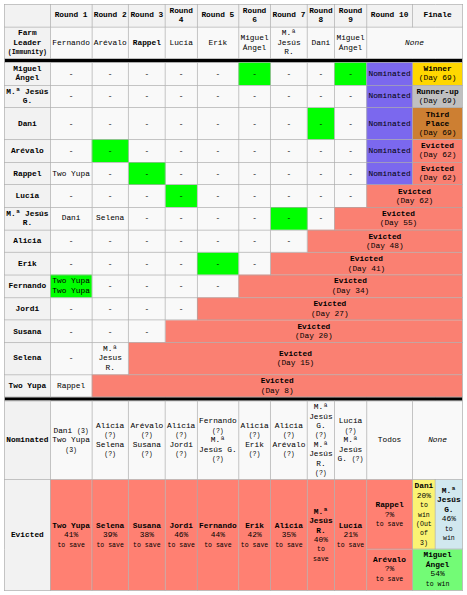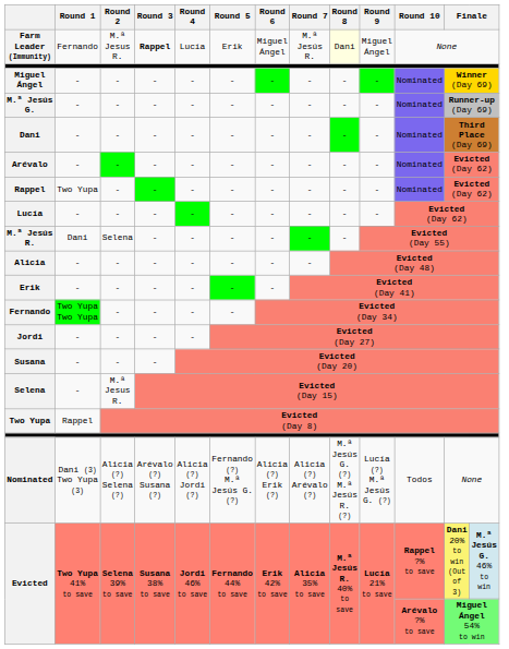 <table class="wikitable" style="font-size:90%; text-align:center; width: 96%; margin-left: auto; margin-right: auto">
 <tr>
 <th></th>
 <th>Round 1</th>
 <th>Round 2</th>
 <th>Round 3</th>
 <th>Round 4</th>
 <th>Round 5</th>
 <th>Round 6</th>
 <th>Round 7</th>
 <th>Round 8</th>
 <th>Round 9</th>
 <th>Round 10</th>
 <th colspan="2">Finale</th>
 </tr>
 <tr>
 <th>Farm Leader<br><small>(Immunity)</small></th>
 <td>Fernando</td>
-<td>Arévalo</td>
+<td>M.ª Jesus R.</td>
 <td><strong>Rappel</strong></td>
 <td>Lucía</td>
 <td>Erik</td>
 <td>Miguel Ángel</td>
 <td>M.ª Jesús R.</td>
-<td>Dani</td>
+<td style="background: lightyellow;">Dani</td>
 <td>Miguel Ángel</td>
 <td colspan=3><em>None</em></td>
 </tr>
 <tr>
 <th colspan="13" style="background:#000000"></th>
 </tr>
 <tr>
 <th>Miguel Ángel</th>
 <td>-</td>
 <td>-</td>
 <td>-</td>
 <td>-</td>
 <td>-</td>
 <td style="background:lime">-</td>
 <td>-</td>
 <td>-</td>
 <td style="background:lime">-</td>
 <td style="background:#7b68ee">Nominated</td>
 <td style="background:Gold" colspan=2><strong>Winner</strong> <br> (Day 69)</td>
 </tr>
 <tr>
 <th>M.ª Jesús G.</th>
 <td>-</td>
 <td>-</td>
 <td>-</td>
 <td>-</td>
 <td>-</td>
 <td>-</td>
 <td>-</td>
 <td>-</td>
 <td>-</td>
 <td style="background:#7b68ee">Nominated</td>
 <td style="background:Silver" colspan=2><strong>Runner-up</strong> <br> (Day 69)</td>
 </tr>
 <tr>
 <th>Dani</th>
 <td>-</td>
 <td>-</td>
 <td>-</td>
 <td>-</td>
 <td>-</td>
 <td>-</td>
 <td>-</td>
 <td style="background:lime">-</td>
 <td>-</td>
 <td style="background:#7b68ee">Nominated</td>
 <td style="background:#CD7F32" colspan=2><strong>Third Place</strong> <br> (Day 69)</td>
 </tr>
 <tr>
 <th>Arévalo</th>
 <td>-</td>
 <td style="background:lime">-</td>
 <td>-</td>
 <td>-</td>
 <td>-</td>
 <td>-</td>
 <td>-</td>
 <td>-</td>
 <td>-</td>
 <td style="background:#7b68ee">Nominated</td>
 <td style="background:salmon" colspan=2><strong>Evicted</strong> <br> (Day 62)</td>
 </tr>
 <tr>
 <th>Rappel</th>
 <td>Two Yupa</td>
 <td>-</td>
 <td style="background:lime">-</td>
 <td>-</td>
 <td>-</td>
 <td>-</td>
 <td>-</td>
 <td>-</td>
 <td>-</td>
 <td style="background:#7b68ee">Nominated</td>
 <td colspan="2" style="background:salmon"><strong>Evicted</strong> <br> (Day 62)</td>
 </tr>
 <tr>
 <th>Lucía</th>
 <td>-</td>
 <td>-</td>
 <td>-</td>
 <td style="background:lime">-</td>
 <td>-</td>
 <td>-</td>
 <td>-</td>
 <td>-</td>
 <td>-</td>
 <td colspan="3" style="background:salmon"><strong>Evicted</strong> <br> (Day 62)</td>
 </tr>
 <tr>
 <th>M.ª Jesús R.</th>
 <td>Dani</td>
 <td>Selena</td>
 <td>-</td>
 <td>-</td>
 <td>-</td>
 <td>-</td>
 <td style="background:lime">-</td>
 <td>-</td>
 <td colspan="4" style="background:salmon"><strong>Evicted</strong> <br> (Day 55)</td>
 </tr>
 <tr>
 <th>Alicia</th>
 <td>-</td>
 <td>-</td>
 <td>-</td>
 <td>-</td>
 <td>-</td>
 <td>-</td>
 <td>-</td>
 <td colspan="5" style="background:salmon"><strong>Evicted</strong> <br> (Day 48)</td>
 </tr>
 <tr>
 <th>Erik</th>
 <td>-</td>
 <td>-</td>
 <td>-</td>
 <td>-</td>
 <td style="background:lime">-</td>
 <td>-</td>
 <td colspan="6" style="background:salmon"><strong>Evicted</strong> <br> (Day 41)</td>
 </tr>
 <tr>
 <th>Fernando</th>
 <td style="background:lime">Two Yupa<br>Two Yupa</td>
 <td>-</td>
 <td>-</td>
 <td>-</td>
 <td>-</td>
 <td colspan="7" style="background:salmon"><strong>Evicted</strong> <br> (Day 34)</td>
 </tr>
 <tr>
 <th>Jordi</th>
 <td>-</td>
 <td>-</td>
 <td>-</td>
 <td>-</td>
 <td colspan="8" style="background:salmon"><strong>Evicted</strong> <br> (Day 27)</td>
 </tr>
 <tr>
 <th>Susana</th>
 <td>-</td>
 <td>-</td>
 <td>-</td>
 <td colspan="9" style="background:salmon"><strong>Evicted</strong> <br> (Day 20)</td>
 </tr>
 <tr>
 <th>Selena</th>
 <td>-</td>
 <td>M.ª Jesus R.</td>
 <td colspan="10" style="background:salmon"><strong>Evicted</strong> <br> (Day 15)</td>
 </tr>
 <tr>
 <th>Two Yupa</th>
 <td>Rappel</td>
 <td colspan="11" style="background:salmon"><strong>Evicted</strong> <br> (Day 8)</td>
 </tr>
 <tr>
 <th colspan="13" style="background:#000000"></th>
 </tr>
 <tr>
 <th>Nominated</th>
 <td>Dani <small>(3)</small><br>Two Yupa <small>(3)</small></td>
 <td>Alicia <small>(?)</small><br>Selena <small>(?)</small></td>
 <td>Arévalo <small>(?)</small><br>Susana <small>(?)</small></td>
 <td>Alicia <small>(?)</small><br>Jordi <small>(?)</small></td>
 <td>Fernando <small>(?)</small><br>M.ª Jesús G. <small>(?)</small></td>
 <td>Alicia <small>(?)</small><br>Erik <small>(?)</small></td>
 <td>Alicia <small>(?)</small><br>Arévalo <small>(?)</small></td>
 <td>M.ª Jesús G. <small>(?)</small><br>M.ª Jesús R. <small>(?)</small></td>
 <td>Lucía <small>(?)</small><br>M.ª Jesús G. <small>(?)</small></td>
 <td>Todos</td>
 <td colspan=2><em>None</em></td>
 </tr>
 <tr>
 <th rowspan="3">Evicted</th>
 <td rowspan="3" style="background:#FF8072"><strong>Two Yupa</strong><br>41%<br><small>to save</small></td>
 <td rowspan="3" style="background:#FF8072"><strong>Selena</strong><br>39%<br><small>to save</small></td>
 <td rowspan="3" style="background:#FF8072"><strong>Susana</strong><br>38%<br><small>to save</small></td>
 <td rowspan="3" style="background:#FF8072"><strong>Jordi</strong><br>46%<br><small>to save</small></td>
 <td rowspan="3" style="background:#FF8072"><strong>Fernando</strong><br>44%<br><small>to save</small></td>
 <td rowspan="3" style="background:#FF8072"><strong>Erik</strong><br>42%<br><small>to save</small></td>
 <td rowspan="3" style="background:#FF8072"><strong>Alicia</strong><br>35%<br><small>to save</small></td>
 <td rowspan="3" style="background:#FF8072"><strong>M.ª Jesús R.</strong><br>40%<br><small>to save</small></td>
 <td rowspan="3" style="background:#FF8072"><strong>Lucía</strong><br>21%<br><small>to save</small></td>
 <td style="background:#FF8072"><strong>Rappel</strong><br>?%<br><small>to save</small></td>
 <td style="background:#FBF373"><strong>Dani</strong><br>20%<br><small>to win<br>(Out of 3)</small></td>
 <td style="background:#D1E8EF"><strong>M.ª Jesús G.</strong><br>46%<br><small>to win</small></td>
 </tr>
 <tr>
 <td style="background:#FF8072"><strong>Arévalo</strong><br>?%<br><small>to save</small></td>
 <td style="background:#73FB76" colspan="2"><strong>Miguel Ángel</strong><br>54%<br><small>to win</small></td>
 </tr>
 </table>
